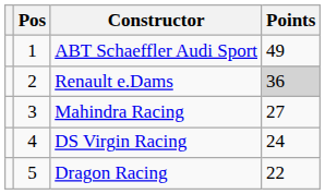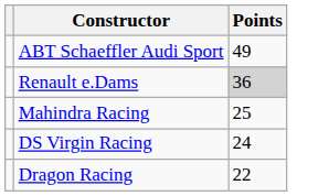 <table class="wikitable" style="font-size: 85%;">
 <tr>
 <th></th>
-<th>Pos</th>
 <th>Constructor</th>
 <th>Points</th>
 </tr>
 <tr>
 <td align="left"></td>
-<td align="center">1</td>
 <td> <a href='#'>ABT Schaeffler Audi Sport</a></td>
 <td align="left">49</td>
 </tr>
 <tr>
 <td align="left"></td>
-<td align="center">2</td>
 <td> <a href='#'>Renault e.Dams</a></td>
 <td align="left" style="background: lightgrey;">36</td>
 </tr>
 <tr>
 <td align="left"></td>
-<td align="center">3</td>
 <td> <a href='#'>Mahindra Racing</a></td>
-<td align="left">27</td>
+<td align="left">25</td>
 </tr>
 <tr>
 <td align="left"></td>
-<td align="center">4</td>
 <td> <a href='#'>DS Virgin Racing</a></td>
 <td align="left">24</td>
 </tr>
 <tr>
 <td align="left"></td>
-<td align="center">5</td>
 <td> <a href='#'>Dragon Racing</a></td>
 <td align="left">22</td>
 </tr>
 </table>
